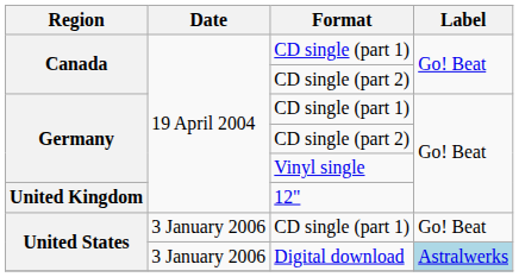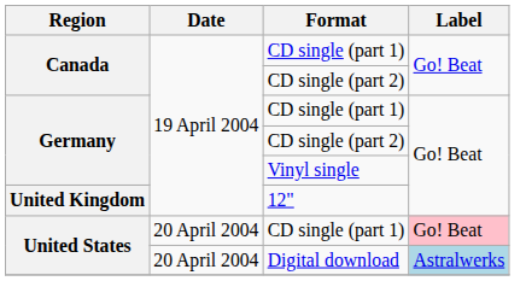 <table class="wikitable plainrowheaders">
 <tr>
 <th>Region</th>
 <th>Date</th>
 <th>Format</th>
 <th>Label</th>
 </tr>
 <tr>
 <th scope="row" rowspan="2">Canada</th>
 <td rowspan="6">19 April 2004</td>
 <td><a href='#'>CD single</a> (part 1)</td>
 <td rowspan="2"><a href='#'>Go! Beat</a></td>
 </tr>
 <tr>
 <td>CD single (part 2)</td>
 </tr>
 <tr>
 <th scope="row" rowspan="3">Germany</th>
 <td>CD single (part 1)</td>
 <td rowspan="4">Go! Beat</td>
 </tr>
 <tr>
 <td>CD single (part 2)</td>
 </tr>
 <tr>
 <td><a href='#'>Vinyl single</a></td>
 </tr>
 <tr>
 <th scope="row">United Kingdom</th>
 <td><a href='#'>12"</a></td>
 </tr>
 <tr>
 <th scope="row" rowspan="2">United States</th>
-<td>3 January 2006</td>
+<td>20 April 2004</td>
 <td>CD single (part 1)</td>
-<td>Go! Beat</td>
+<td style="background: pink;">Go! Beat</td>
 </tr>
 <tr>
-<td>3 January 2006</td>
+<td>20 April 2004</td>
 <td><a href='#'>Digital download</a></td>
 <td style="background: lightblue;"><a href='#'>Astralwerks</a></td>
 </tr>
 <tr>
 </tr>
 </table>
